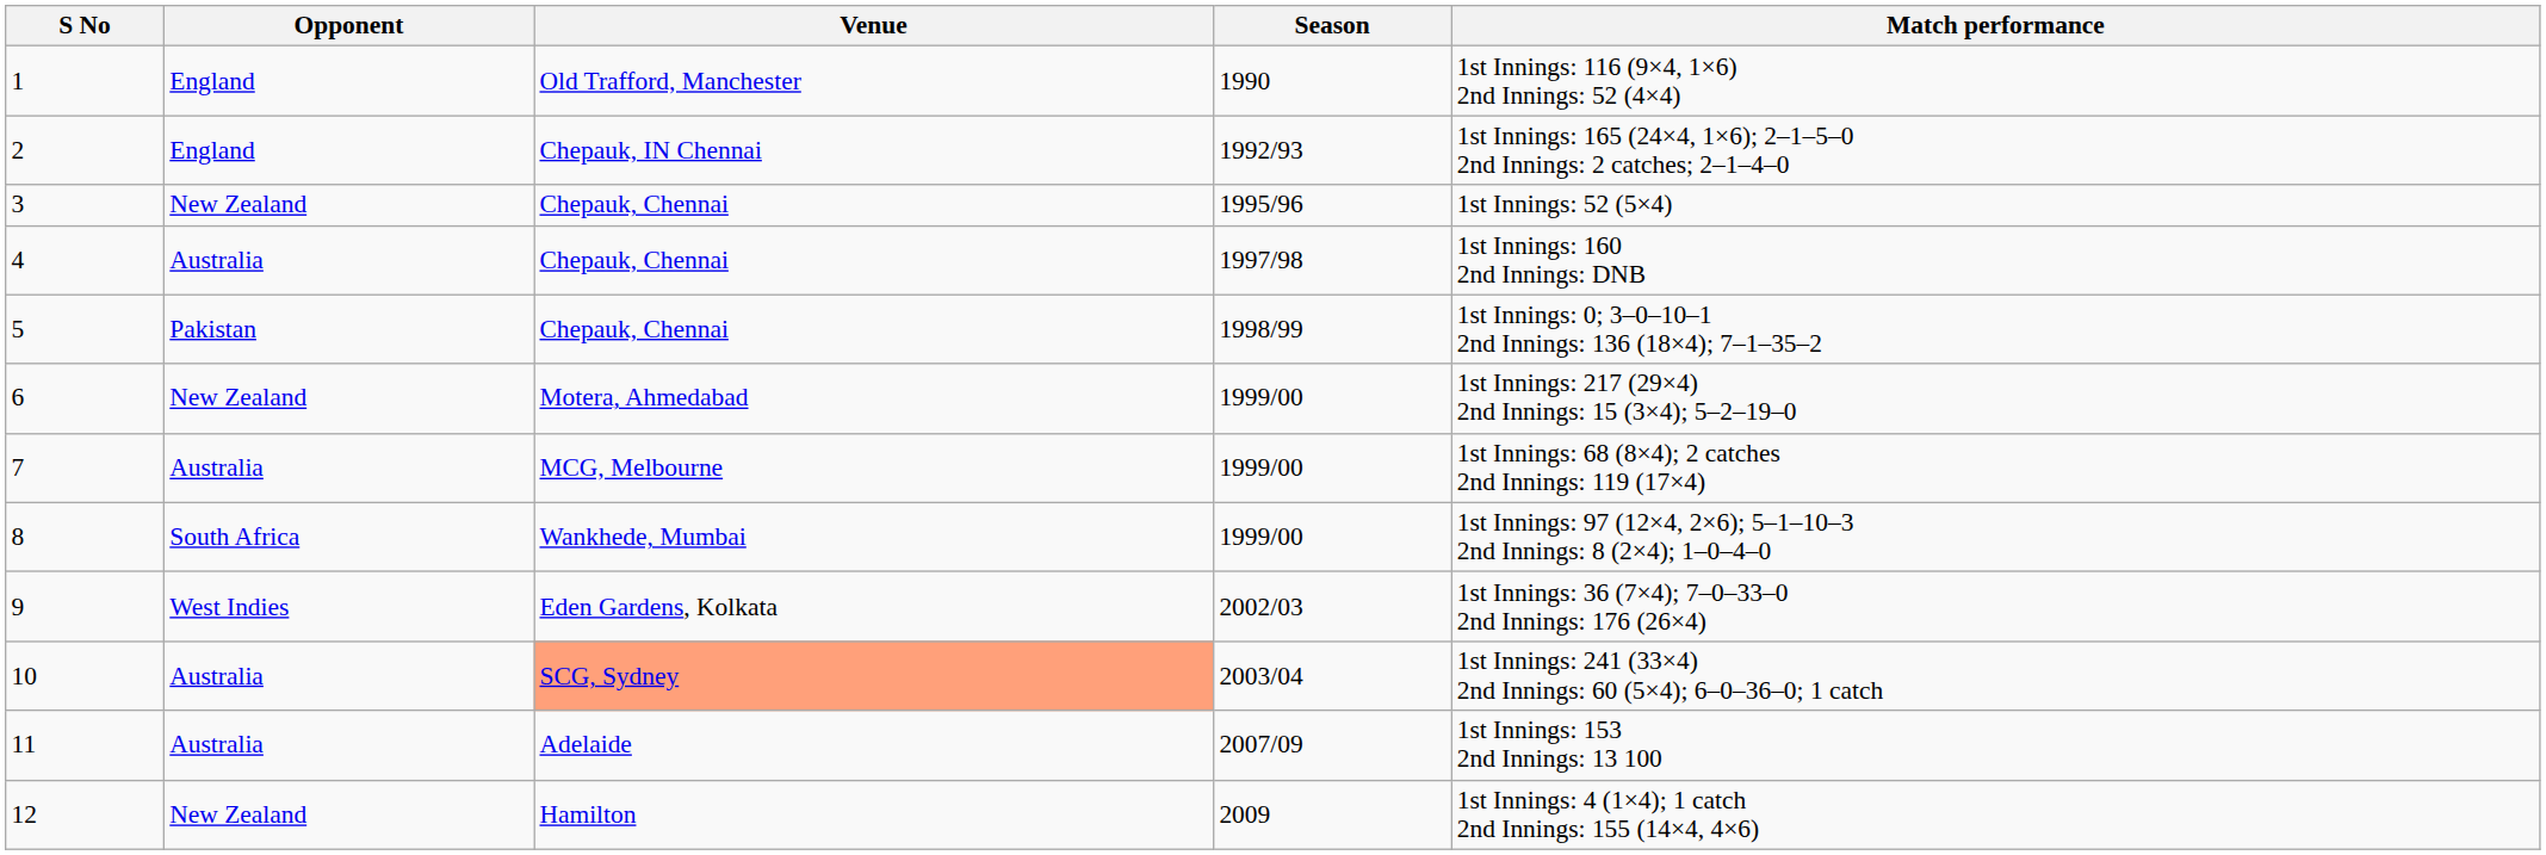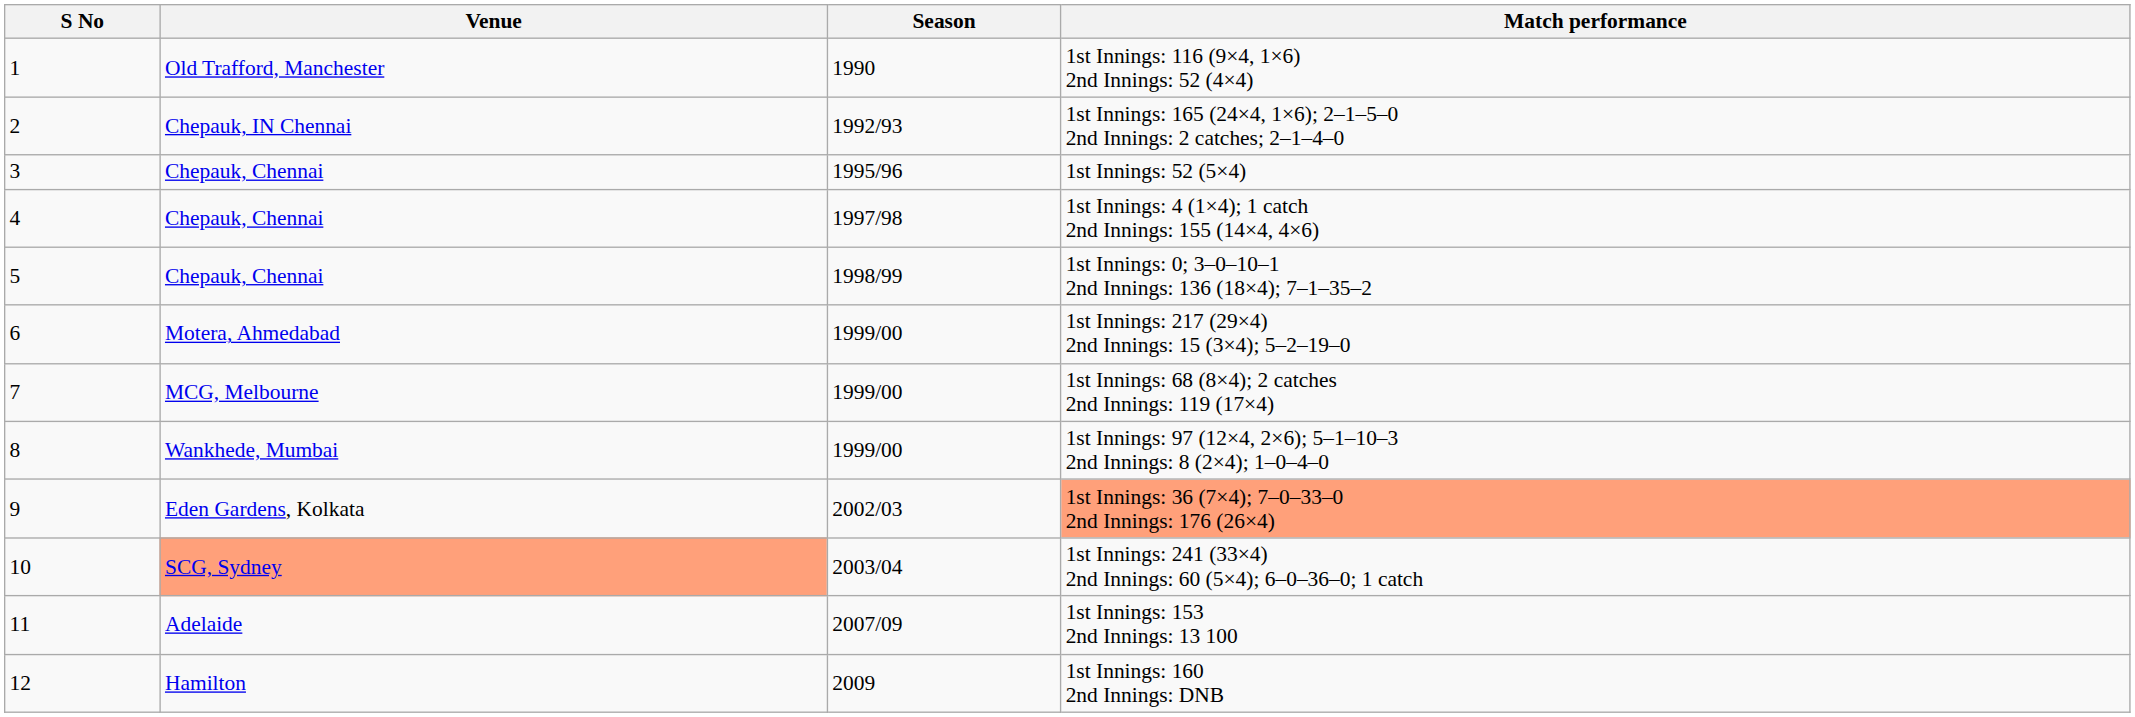 <table class="wikitable" style="width:80%">
 <tr>
 <th>S No</th>
-<th>Opponent</th>
 <th>Venue</th>
 <th>Season</th>
 <th>Match performance</th>
 </tr>
 <tr>
 <td>1</td>
-<td><a href='#'>England</a></td>
 <td><a href='#'>Old Trafford, Manchester</a></td>
 <td>1990</td>
 <td>1st Innings: 116 (9×4, 1×6) <br>2nd Innings: 52 (4×4)</td>
 </tr>
 <tr>
 <td>2</td>
-<td><a href='#'>England</a></td>
 <td><a href='#'>Chepauk, IN Chennai</a></td>
 <td>1992/93</td>
 <td>1st Innings: 165 (24×4, 1×6); 2–1–5–0 <br>2nd Innings: 2 catches; 2–1–4–0</td>
 </tr>
 <tr>
 <td>3</td>
-<td><a href='#'>New Zealand</a></td>
 <td><a href='#'>Chepauk, Chennai</a></td>
 <td>1995/96</td>
 <td>1st Innings: 52 (5×4)</td>
 </tr>
 <tr>
 <td>4</td>
-<td><a href='#'>Australia</a></td>
 <td><a href='#'>Chepauk, Chennai</a></td>
 <td>1997/98</td>
-<td>1st Innings: 160 <br>2nd Innings: DNB</td>
+<td>1st Innings: 4 (1×4); 1 catch <br>2nd Innings: 155 (14×4, 4×6)</td>
 </tr>
 <tr>
 <td>5</td>
-<td><a href='#'>Pakistan</a></td>
 <td><a href='#'>Chepauk, Chennai</a></td>
 <td>1998/99</td>
 <td>1st Innings: 0; 3–0–10–1 <br>2nd Innings: 136 (18×4); 7–1–35–2</td>
 </tr>
 <tr>
 <td>6</td>
-<td><a href='#'>New Zealand</a></td>
 <td><a href='#'>Motera, Ahmedabad</a></td>
 <td>1999/00</td>
 <td>1st Innings: 217 (29×4) <br>2nd Innings: 15 (3×4); 5–2–19–0</td>
 </tr>
 <tr>
 <td>7</td>
-<td><a href='#'>Australia</a></td>
 <td><a href='#'>MCG, Melbourne</a></td>
 <td>1999/00</td>
 <td>1st Innings: 68 (8×4); 2 catches <br>2nd Innings: 119 (17×4)</td>
 </tr>
 <tr>
 <td>8</td>
-<td><a href='#'>South Africa</a></td>
 <td><a href='#'>Wankhede, Mumbai</a></td>
 <td>1999/00</td>
 <td>1st Innings: 97 (12×4, 2×6); 5–1–10–3 <br>2nd Innings: 8 (2×4); 1–0–4–0</td>
 </tr>
 <tr>
 <td>9</td>
-<td><a href='#'>West Indies</a></td>
 <td><a href='#'>Eden Gardens</a>, Kolkata</td>
 <td>2002/03</td>
-<td>1st Innings: 36 (7×4); 7–0–33–0 <br>2nd Innings: 176 (26×4)</td>
+<td style="background: lightsalmon;">1st Innings: 36 (7×4); 7–0–33–0 <br>2nd Innings: 176 (26×4)</td>
 </tr>
 <tr>
 <td>10</td>
-<td><a href='#'>Australia</a></td>
 <td style="background: lightsalmon;"><a href='#'>SCG, Sydney</a></td>
 <td>2003/04</td>
 <td>1st Innings: 241 (33×4) <br>2nd Innings: 60 (5×4); 6–0–36–0; 1 catch</td>
 </tr>
 <tr>
 <td>11</td>
-<td><a href='#'>Australia</a></td>
 <td><a href='#'>Adelaide</a></td>
 <td>2007/09</td>
 <td>1st Innings: 153 <br>2nd Innings: 13 100</td>
 </tr>
 <tr>
 <td>12</td>
-<td><a href='#'>New Zealand</a></td>
 <td><a href='#'>Hamilton</a></td>
 <td>2009</td>
-<td>1st Innings: 4 (1×4); 1 catch <br>2nd Innings: 155 (14×4, 4×6)</td>
+<td>1st Innings: 160 <br>2nd Innings: DNB</td>
 </tr>
 </table>
